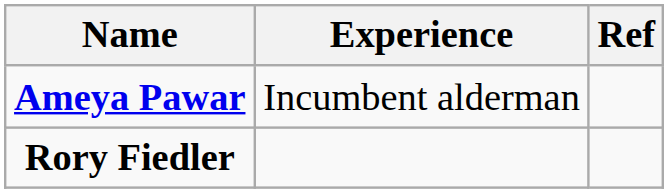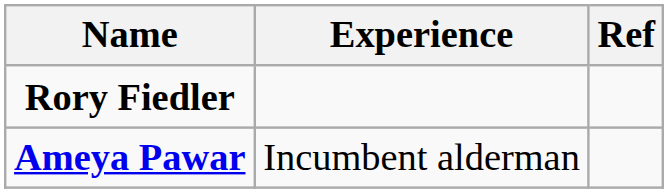 <table class="wikitable" style="text-align:center">
 <tr>
 <th>Name</th>
 <th>Experience</th>
 <th>Ref</th>
 </tr>
 <tr>
+<td><strong>Rory Fiedler</strong></td>
+<td></td>
+<td></td>
+</tr>
+<tr>
 <td><strong><a href='#'>Ameya Pawar</a></strong></td>
 <td>Incumbent alderman</td>
 <td></td>
 </tr>
-<tr>
-<td><strong>Rory Fiedler</strong></td>
-<td></td>
-<td></td>
-</tr>
 </table>
